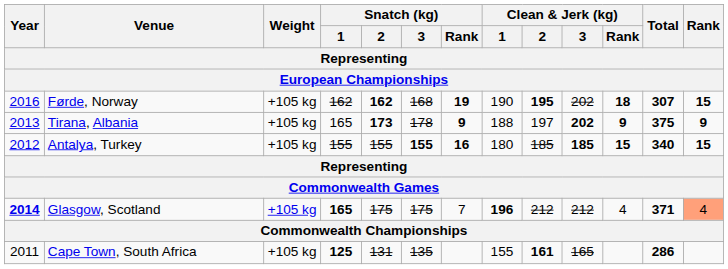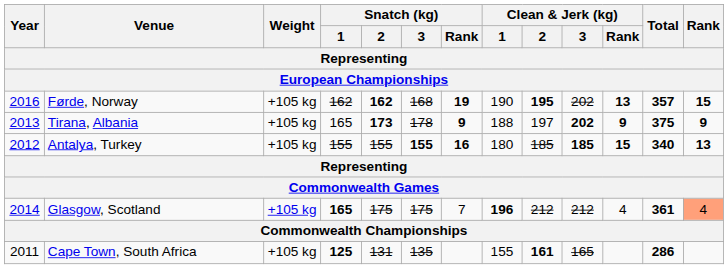 <table class = "wikitable" style="text-align:center;">
 <tr>
 <th rowspan=2 width=40>Year</th>
 <th rowspan=2 width=250>Venue</th>
 <th rowspan=2 width=60>Weight</th>
 <th colspan=4>Snatch (kg)</th>
 <th colspan=4>Clean & Jerk (kg)</th>
 <th rowspan=2 width=40>Total</th>
 <th rowspan=2 width=40>Rank</th>
 </tr>
 <tr>
 <th width=40>1</th>
 <th width=40>2</th>
 <th width=40>3</th>
 <th width=40>Rank</th>
 <th width=40>1</th>
 <th width=40>2</th>
 <th width=40>3</th>
 <th width=40>Rank</th>
 </tr>
 <tr |->
 <th colspan=13>Representing </th>
 </tr>
 <tr>
 <th colspan=13><a href='#'>European Championships</a></th>
 </tr>
 <tr>
 <td><a href='#'>2016</a></td>
 <td align=left> <a href='#'>Førde</a>, Norway</td>
 <td>+105 kg</td>
 <td><s>162</s></td>
 <td><strong>162</strong></td>
 <td><s>168</s></td>
 <td><strong>19</strong></td>
 <td>190</td>
 <td><strong>195</strong></td>
 <td><s>202</s></td>
-<td><strong>18</strong></td>
-<td><strong>307</strong></td>
+<td><strong>13</strong></td>
+<td><strong>357</strong></td>
 <td><strong>15</strong></td>
 </tr>
 <tr>
 <td><a href='#'>2013</a></td>
 <td align=left> <a href='#'>Tirana</a>, <a href='#'>Albania</a></td>
 <td>+105 kg</td>
 <td>165</td>
 <td><strong>173</strong></td>
 <td><s>178</s></td>
 <td><strong>9</strong></td>
 <td>188</td>
 <td>197</td>
 <td><strong>202</strong></td>
 <td><strong>9</strong></td>
 <td><strong>375</strong></td>
 <td><strong>9</strong></td>
 </tr>
 <tr>
 <td><a href='#'>2012</a></td>
 <td align=left> <a href='#'>Antalya</a>, Turkey</td>
 <td>+105 kg</td>
 <td><s>155</s></td>
 <td><s>155</s></td>
 <td><strong>155</strong></td>
 <td><strong>16</strong></td>
 <td>180</td>
 <td><s>185</s></td>
 <td><strong>185</strong></td>
 <td><strong>15</strong></td>
 <td><strong>340</strong></td>
-<td><strong>15</strong></td>
+<td><strong>13</strong></td>
 </tr>
 <tr>
 <th colspan=13>Representing </th>
 </tr>
 <tr>
 <th colspan=13><a href='#'>Commonwealth Games</a></th>
 </tr>
 <tr>
-<td><strong><a href='#'>2014</a></strong></td>
+<td><a href='#'>2014</a></td>
 <td align=left> <a href='#'>Glasgow</a>, Scotland</td>
 <td><a href='#'>+105 kg</a></td>
 <td><strong>165</strong></td>
 <td><s>175</s></td>
 <td><s>175</s></td>
 <td>7</td>
 <td><strong>196</strong></td>
 <td><s>212</s></td>
 <td><s>212</s></td>
 <td>4</td>
-<td><strong>371</strong></td>
+<td><strong>361</strong></td>
 <td style="background: lightsalmon;">4</td>
 </tr>
 <tr>
 <th colspan=13>Commonwealth Championships</th>
 </tr>
 <tr>
 <td>2011</td>
 <td align=left> <a href='#'>Cape Town</a>, South Africa</td>
 <td>+105 kg</td>
 <td><strong>125</strong></td>
 <td><s>131</s></td>
 <td><s>135</s></td>
 <td></td>
 <td>155</td>
 <td><strong>161</strong></td>
 <td><s>165</s></td>
 <td></td>
 <td><strong>286</strong></td>
 <td></td>
 </tr>
 </table>
